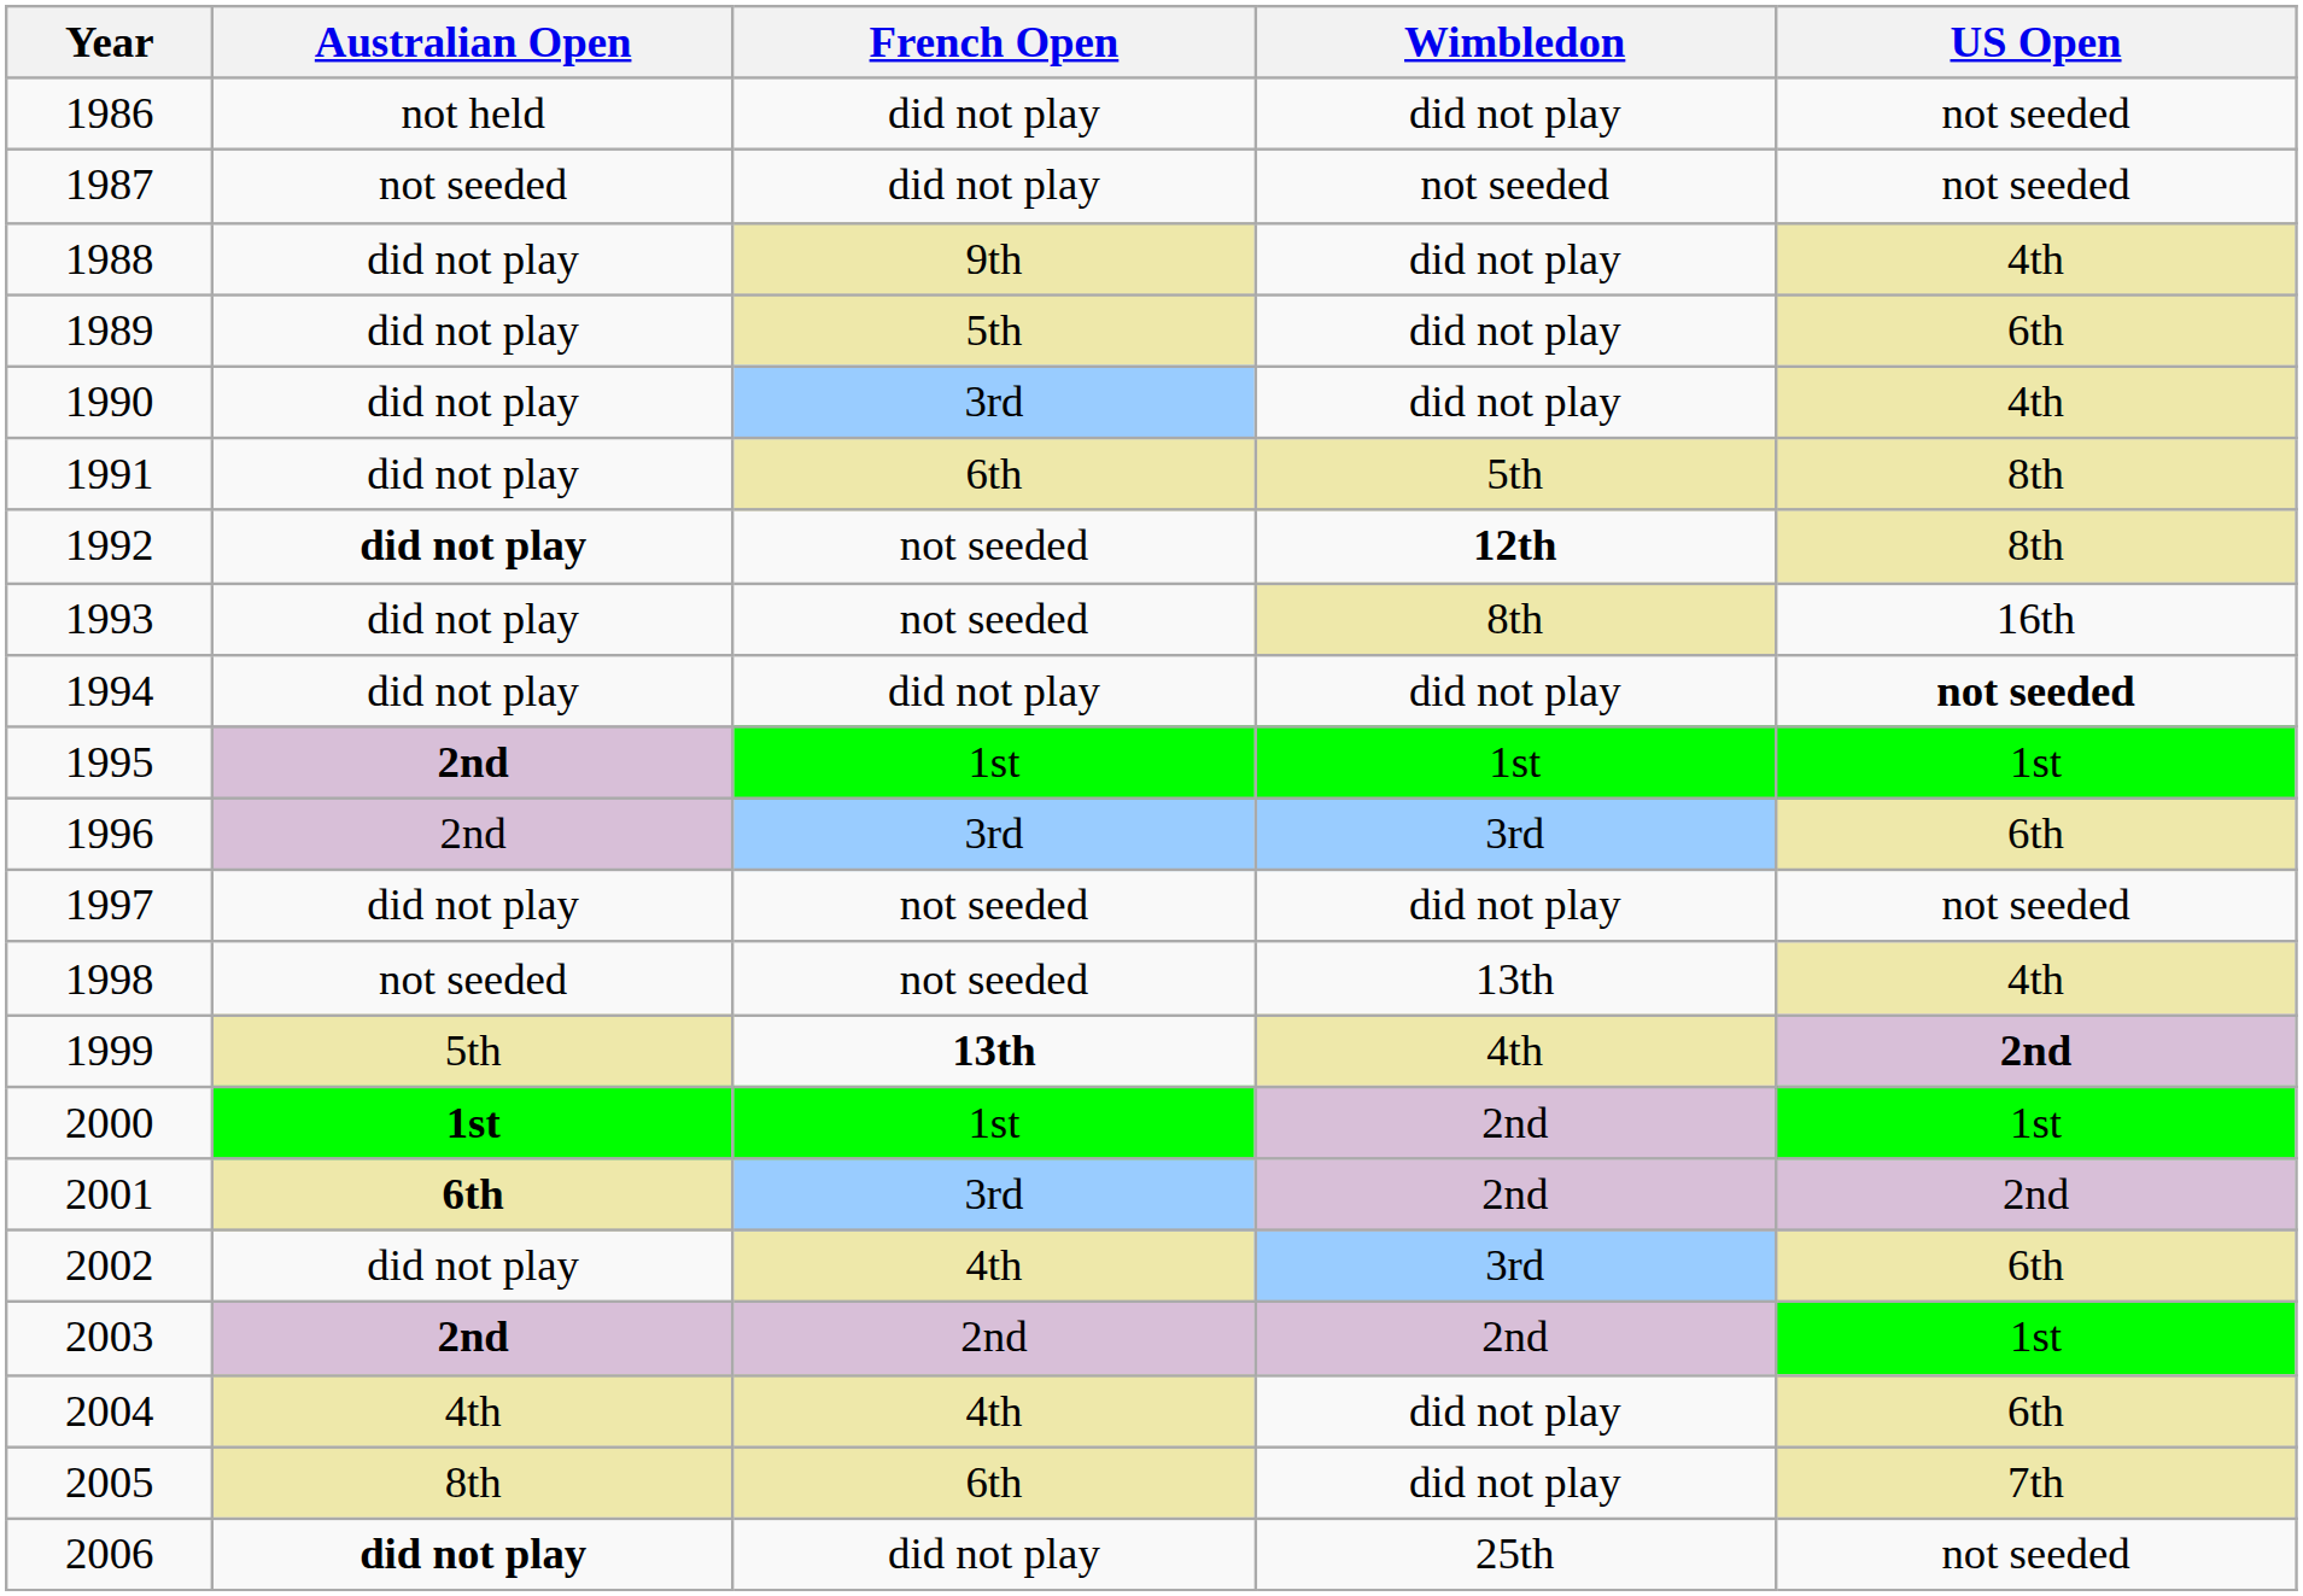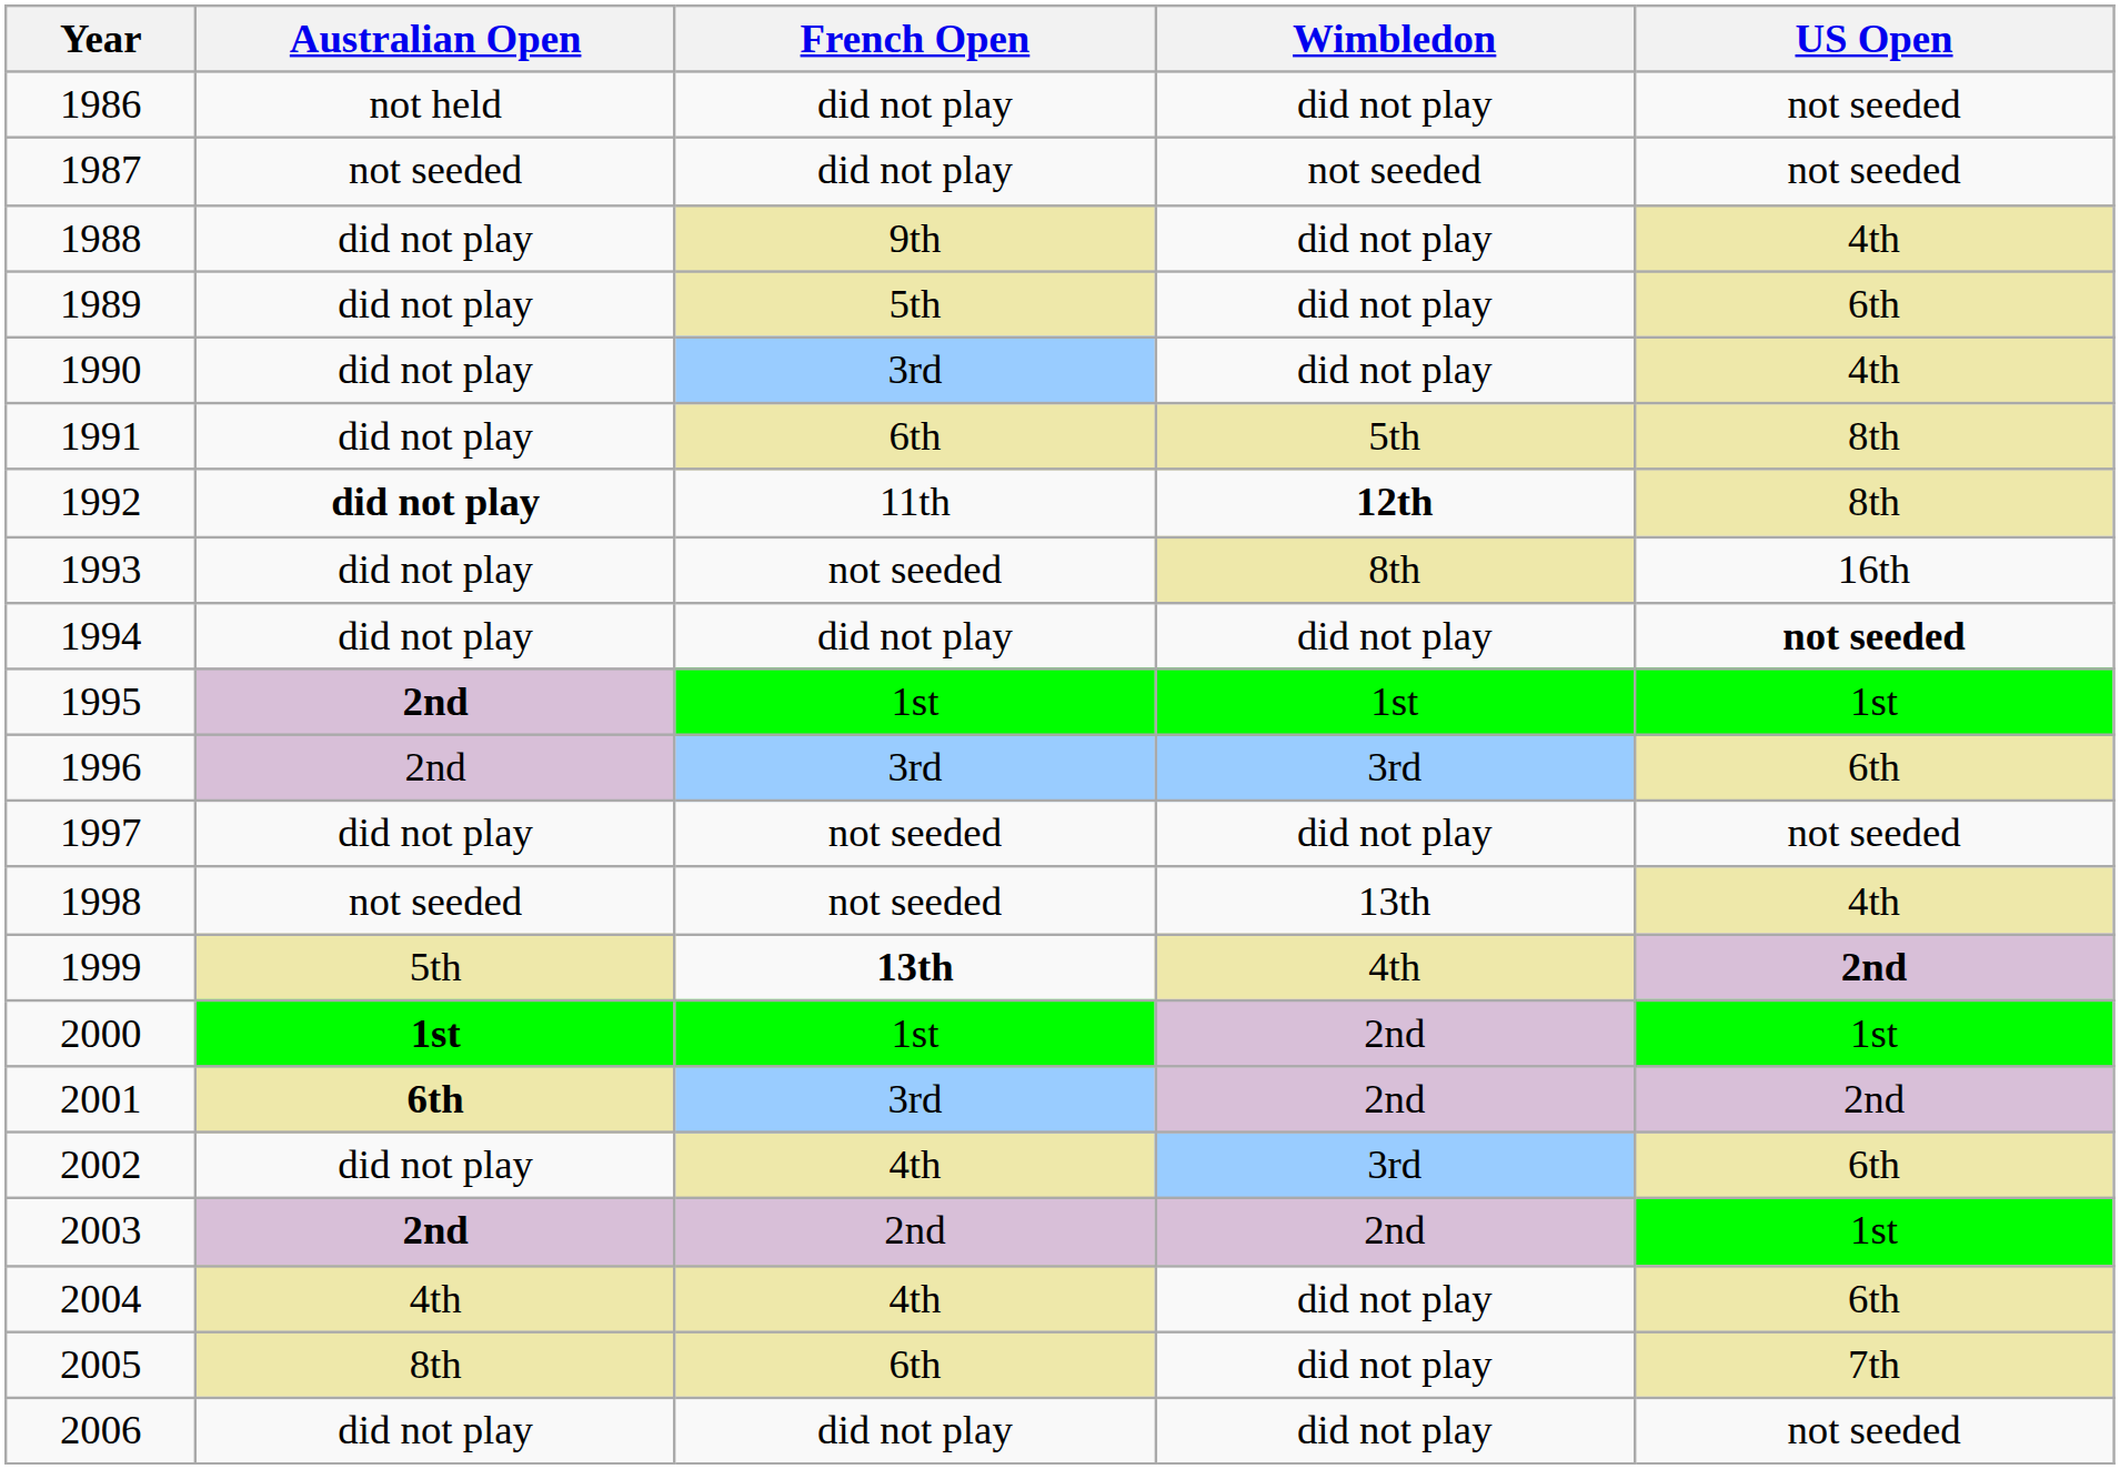 <table class=wikitable style=font-size:97%;text-align:center>
 <tr>
 <th width=65>Year</th>
 <th width=175><a href='#'>Australian Open</a></th>
 <th width=175><a href='#'>French Open</a></th>
 <th width=175><a href='#'>Wimbledon</a></th>
 <th width=175><a href='#'>US Open</a></th>
 </tr>
 <tr>
 <td>1986</td>
 <td>not held</td>
 <td>did not play</td>
 <td>did not play</td>
 <td>not seeded</td>
 </tr>
 <tr>
 <td>1987</td>
 <td>not seeded</td>
 <td>did not play</td>
 <td>not seeded</td>
 <td>not seeded</td>
 </tr>
 <tr>
 <td>1988</td>
 <td>did not play</td>
 <td bgcolor=eee8aa>9th</td>
 <td>did not play</td>
 <td bgcolor=eee8aa>4th</td>
 </tr>
 <tr>
 <td>1989</td>
 <td>did not play</td>
 <td bgcolor=eee8aa>5th</td>
 <td>did not play</td>
 <td bgcolor=eee8aa>6th</td>
 </tr>
 <tr>
 <td>1990</td>
 <td>did not play</td>
 <td bgcolor=99ccff>3rd</td>
 <td>did not play</td>
 <td bgcolor=eee8aa>4th</td>
 </tr>
 <tr>
 <td>1991</td>
 <td>did not play</td>
 <td bgcolor=eee8aa>6th</td>
 <td bgcolor=eee8aa>5th</td>
 <td bgcolor=eee8aa>8th</td>
 </tr>
 <tr>
 <td>1992</td>
 <td><strong>did not play</strong></td>
-<td>not seeded</td>
+<td>11th</td>
 <td><strong>12th</strong></td>
 <td bgcolor=eee8aa>8th</td>
 </tr>
 <tr>
 <td>1993</td>
 <td>did not play</td>
 <td>not seeded</td>
 <td bgcolor=eee8aa>8th</td>
 <td>16th</td>
 </tr>
 <tr>
 <td>1994</td>
 <td>did not play</td>
 <td>did not play</td>
 <td>did not play</td>
 <td><strong>not seeded</strong></td>
 </tr>
 <tr>
 <td>1995</td>
 <td bgcolor=thistle><strong>2nd</strong></td>
 <td bgcolor=lime>1st</td>
 <td bgcolor=lime>1st</td>
 <td bgcolor=lime>1st</td>
 </tr>
 <tr>
 <td>1996</td>
 <td bgcolor=thistle>2nd</td>
 <td bgcolor=99ccff>3rd</td>
 <td bgcolor=99ccff>3rd</td>
 <td bgcolor=eee8aa>6th</td>
 </tr>
 <tr>
 <td>1997</td>
 <td>did not play</td>
 <td>not seeded</td>
 <td>did not play</td>
 <td>not seeded</td>
 </tr>
 <tr>
 <td>1998</td>
 <td>not seeded</td>
 <td>not seeded</td>
 <td>13th</td>
 <td bgcolor=eee8aa>4th</td>
 </tr>
 <tr>
 <td>1999</td>
 <td bgcolor=eee8aa>5th</td>
 <td><strong>13th</strong></td>
 <td bgcolor=eee8aa>4th</td>
 <td bgcolor=thistle><strong>2nd</strong></td>
 </tr>
 <tr>
 <td>2000</td>
 <td bgcolor=lime><strong>1st</strong></td>
 <td bgcolor=lime>1st</td>
 <td bgcolor=thistle>2nd</td>
 <td bgcolor=lime>1st</td>
 </tr>
 <tr>
 <td>2001</td>
 <td bgcolor=eee8aa><strong>6th</strong></td>
 <td bgcolor=99ccff>3rd</td>
 <td bgcolor=thistle>2nd</td>
 <td bgcolor=thistle>2nd</td>
 </tr>
 <tr>
 <td>2002</td>
 <td>did not play</td>
 <td bgcolor=eee8aa>4th</td>
 <td bgcolor=99ccff>3rd</td>
 <td bgcolor=eee8aa>6th</td>
 </tr>
 <tr>
 <td>2003</td>
 <td bgcolor=thistle><strong>2nd</strong></td>
 <td bgcolor=thistle>2nd</td>
 <td bgcolor=thistle>2nd</td>
 <td bgcolor=lime>1st</td>
 </tr>
 <tr>
 <td>2004</td>
 <td bgcolor=eee8aa>4th</td>
 <td bgcolor=eee8aa>4th</td>
 <td>did not play</td>
 <td bgcolor=eee8aa>6th</td>
 </tr>
 <tr>
 <td>2005</td>
 <td bgcolor=eee8aa>8th</td>
 <td bgcolor=eee8aa>6th</td>
 <td>did not play</td>
 <td bgcolor=eee8aa>7th</td>
 </tr>
 <tr>
 <td>2006</td>
-<td><strong>did not play</strong></td>
 <td>did not play</td>
-<td>25th</td>
+<td>did not play</td>
+<td>did not play</td>
 <td>not seeded</td>
 </tr>
 </table>
